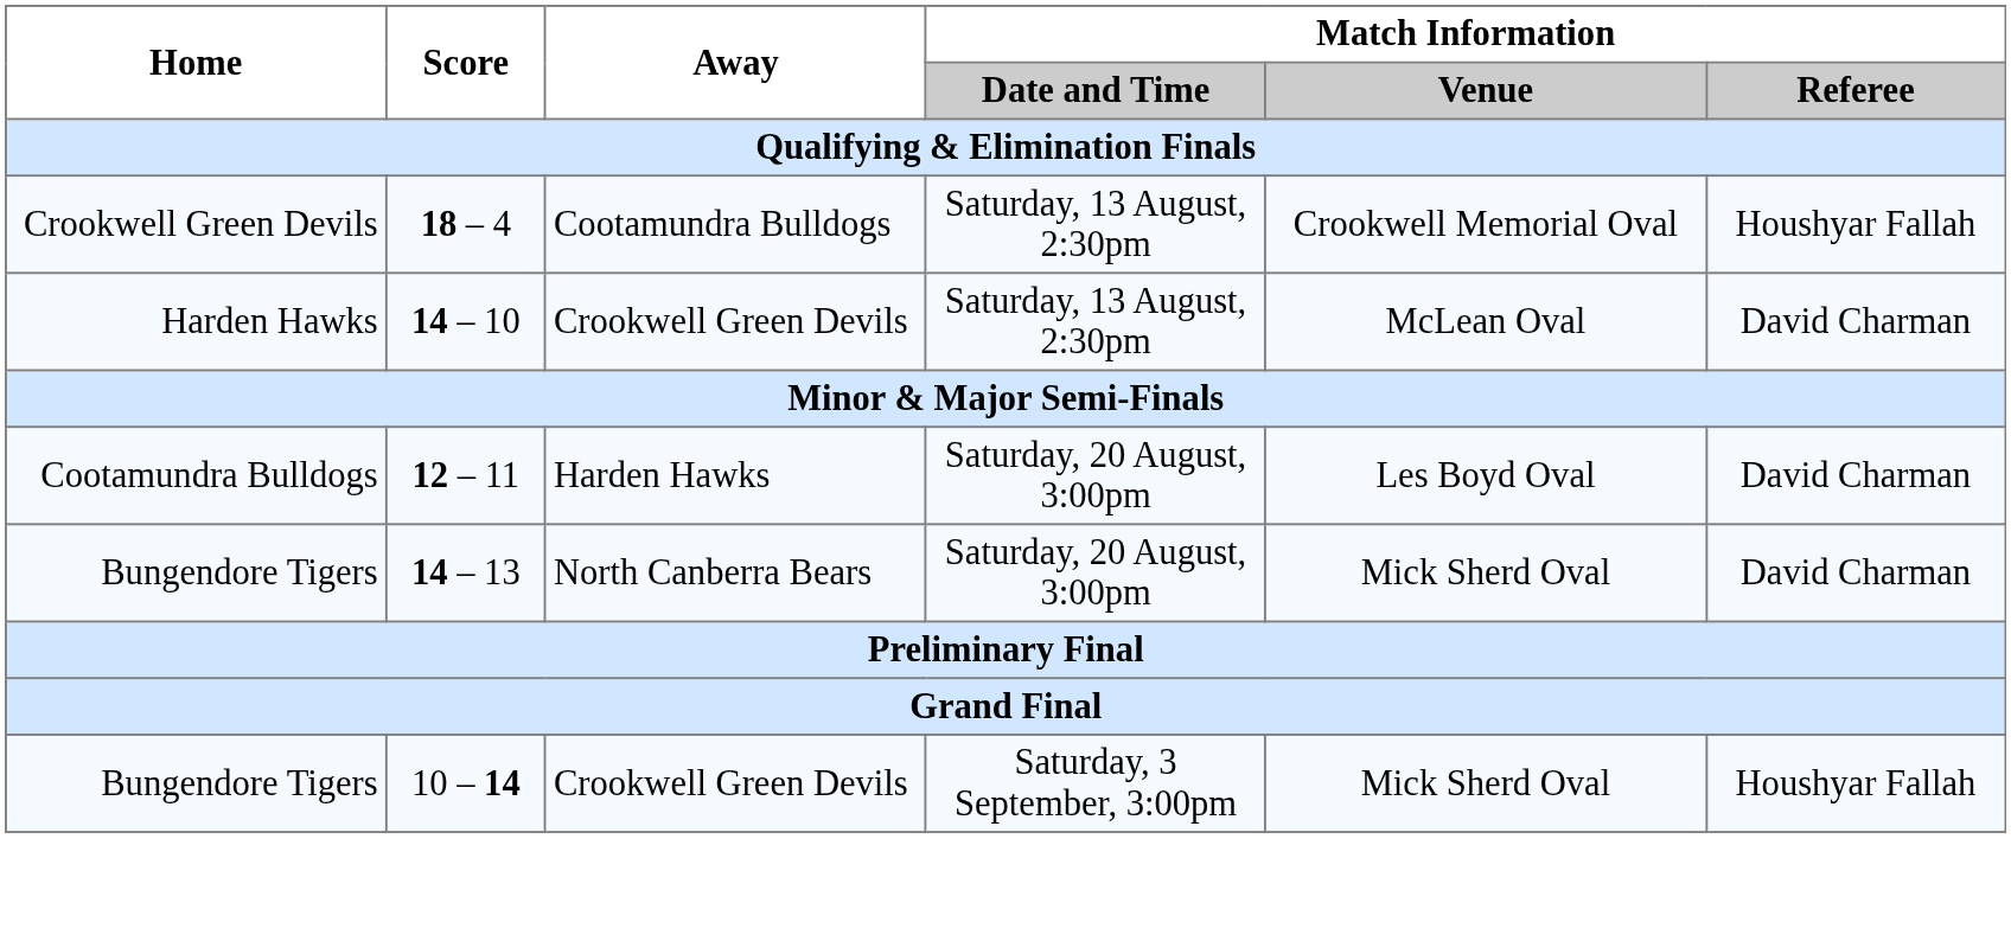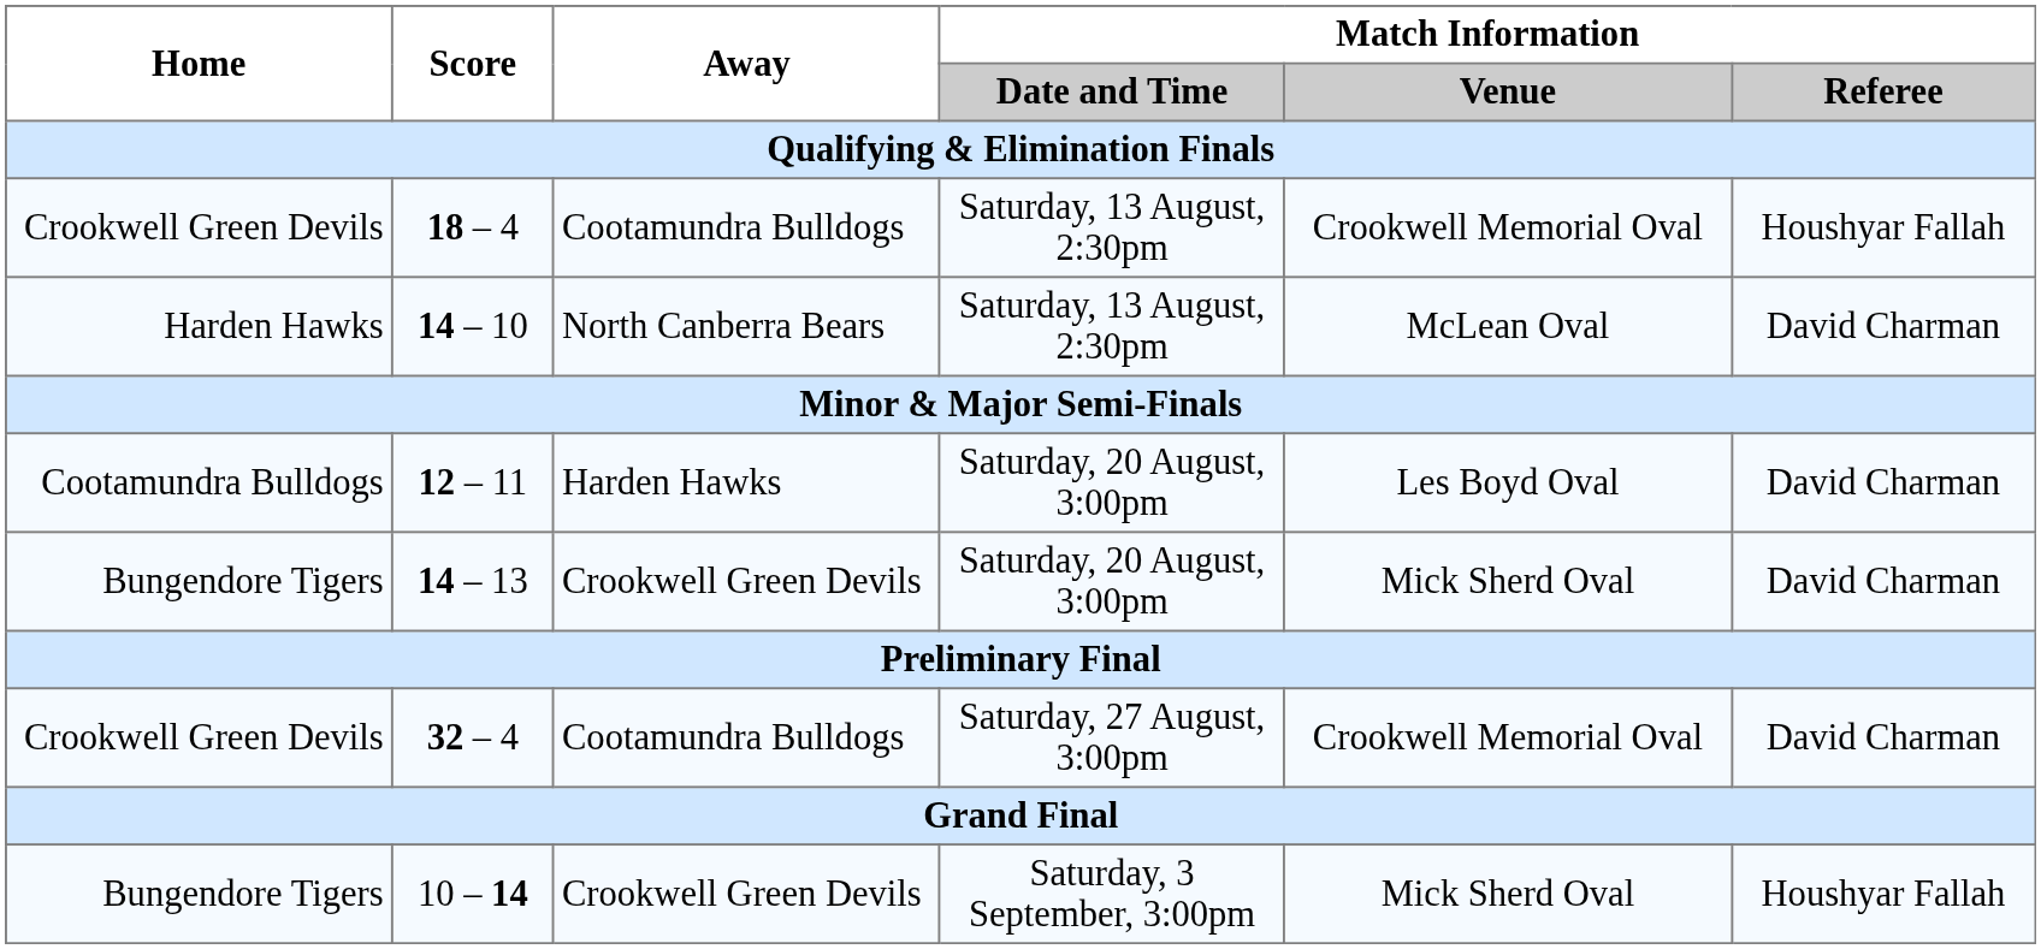 <table width="100%" cellspacing="0" cellpadding="3" border="1" style="border-collapse:collapse;  text-align:center;">
 <tr>
 <th rowspan="2" width="19%">Home</th>
 <th rowspan="2" width="8%">Score</th>
 <th rowspan="2" width="19%">Away</th>
 <th colspan="3">Match Information</th>
 </tr>
 <tr bgcolor="#CCCCCC">
 <th width="17%">Date and Time</th>
 <th width="22%">Venue</th>
 <th width="50%">Referee</th>
 </tr>
 <tr style="background:#d0e7ff;">
 <td colspan="6"><strong>Qualifying & Elimination Finals</strong></td>
 </tr>
 <tr style="text-align:center; background:#f5faff;">
 <td align="right">Crookwell Green Devils </td>
 <td><strong>18</strong> – 4</td>
 <td align="left"> Cootamundra Bulldogs</td>
 <td>Saturday, 13 August, 2:30pm</td>
 <td>Crookwell Memorial Oval</td>
 <td>Houshyar Fallah</td>
 </tr>
 <tr style="text-align:center; background:#f5faff;">
 <td align="right">Harden Hawks </td>
 <td><strong>14</strong> – 10</td>
-<td align="left"> Crookwell Green Devils</td>
+<td align="left"> North Canberra Bears</td>
 <td>Saturday, 13 August, 2:30pm</td>
 <td>McLean Oval</td>
 <td>David Charman</td>
 </tr>
 <tr style="background:#d0e7ff;">
 <td colspan="6"><strong>Minor & Major Semi-Finals</strong></td>
 </tr>
 <tr style="text-align:center; background:#f5faff;">
 <td align="right">Cootamundra Bulldogs </td>
 <td><strong>12</strong> – 11</td>
 <td align="left"> Harden Hawks</td>
 <td>Saturday, 20 August, 3:00pm</td>
 <td>Les Boyd Oval</td>
 <td>David Charman</td>
 </tr>
 <tr style="text-align:center; background:#f5faff;">
 <td align="right">Bungendore Tigers </td>
 <td><strong>14</strong> – 13</td>
-<td align="left"> North Canberra Bears</td>
+<td align="left"> Crookwell Green Devils</td>
 <td>Saturday, 20 August, 3:00pm</td>
 <td>Mick Sherd Oval</td>
 <td>David Charman</td>
 </tr>
 <tr style="background:#d0e7ff;">
 <td colspan="6"><strong>Preliminary Final</strong></td>
+</tr>
+<tr style="text-align:center; background:#f5faff;">
+<td align="right">Crookwell Green Devils </td>
+<td><strong>32</strong> – 4</td>
+<td align="left"> Cootamundra Bulldogs</td>
+<td>Saturday, 27 August, 3:00pm</td>
+<td>Crookwell Memorial Oval</td>
+<td>David Charman</td>
 </tr>
 <tr style="background:#d0e7ff;">
 <td colspan="6"><strong>Grand Final</strong></td>
 </tr>
 <tr style="text-align:center; background:#f5faff;">
 <td align="right">Bungendore Tigers </td>
 <td>10 – <strong>14</strong></td>
 <td align="left"> Crookwell Green Devils</td>
 <td>Saturday, 3 September, 3:00pm</td>
 <td>Mick Sherd Oval</td>
 <td>Houshyar Fallah</td>
 </tr>
 </table>
